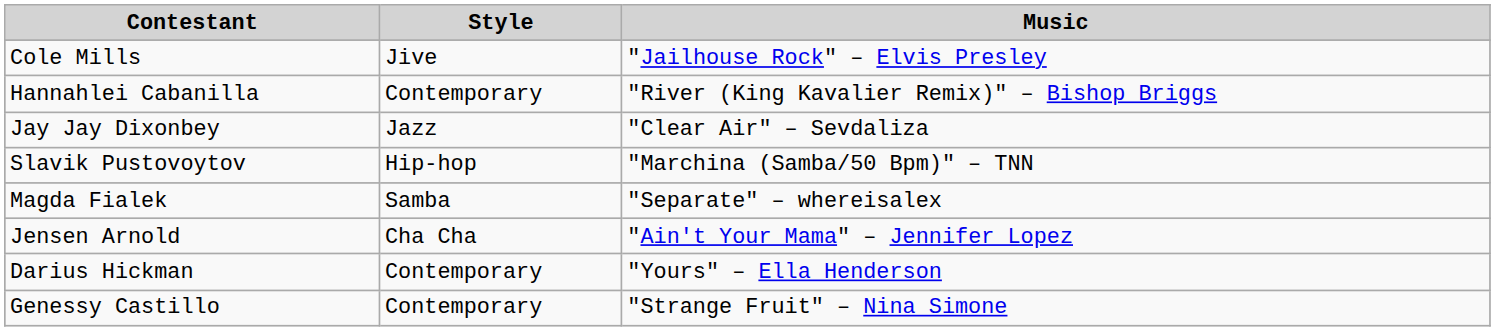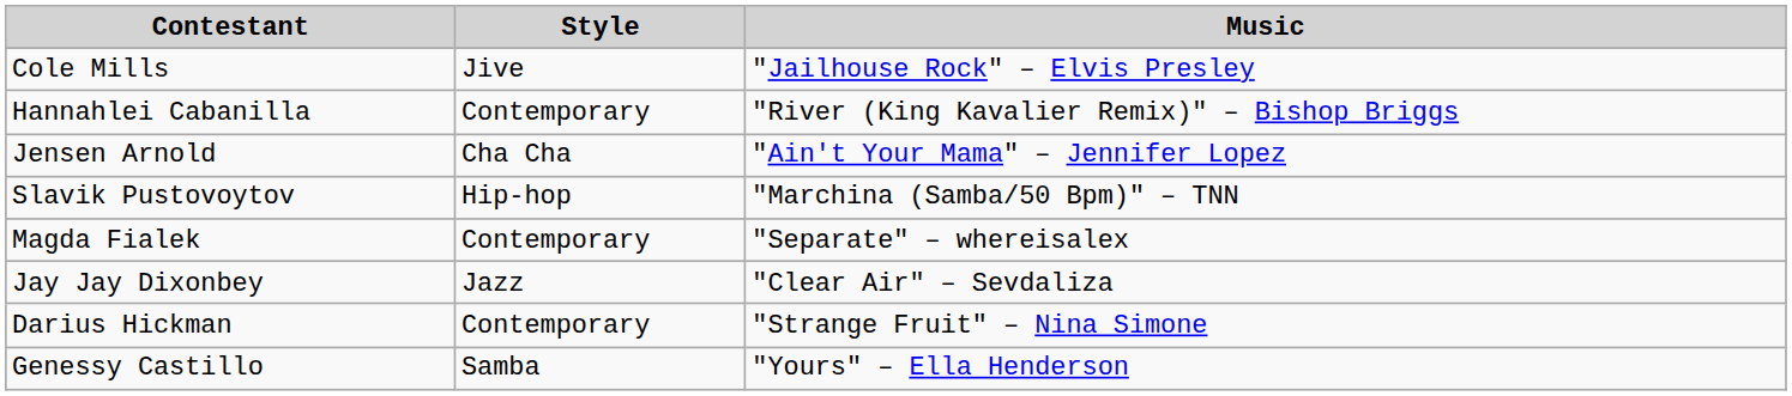 <table class="wikitable" style="width:70%;">
 <tr style="background:lightgrey; text-align:center;">
 <td><strong>Contestant</strong></td>
 <td><strong>Style</strong></td>
 <td><strong>Music</strong></td>
 </tr>
 <tr>
 <td>Cole Mills</td>
 <td>Jive</td>
 <td>"<a href='#'>Jailhouse Rock</a>" – <a href='#'>Elvis Presley</a></td>
 </tr>
 <tr>
 <td>Hannahlei Cabanilla</td>
 <td>Contemporary</td>
 <td>"River (King Kavalier Remix)" – <a href='#'>Bishop Briggs</a></td>
 </tr>
 <tr>
-<td>Jay Jay Dixonbey</td>
-<td>Jazz</td>
-<td>"Clear Air" – Sevdaliza</td>
+<td>Jensen Arnold</td>
+<td>Cha Cha</td>
+<td>"<a href='#'>Ain't Your Mama</a>" – <a href='#'>Jennifer Lopez</a></td>
 </tr>
 <tr>
 <td>Slavik Pustovoytov</td>
 <td>Hip-hop</td>
 <td>"Marchina (Samba/50 Bpm)" – TNN</td>
 </tr>
 <tr>
 <td>Magda Fialek</td>
-<td>Samba</td>
+<td>Contemporary</td>
 <td>"Separate" – whereisalex</td>
 </tr>
 <tr>
-<td>Jensen Arnold</td>
-<td>Cha Cha</td>
-<td>"<a href='#'>Ain't Your Mama</a>" – <a href='#'>Jennifer Lopez</a></td>
+<td>Jay Jay Dixonbey</td>
+<td>Jazz</td>
+<td>"Clear Air" – Sevdaliza</td>
 </tr>
 <tr>
 <td>Darius Hickman</td>
 <td>Contemporary</td>
-<td>"Yours" – <a href='#'>Ella Henderson</a></td>
+<td>"Strange Fruit" – <a href='#'>Nina Simone</a></td>
 </tr>
 <tr>
 <td>Genessy Castillo</td>
-<td>Contemporary</td>
-<td>"Strange Fruit" – <a href='#'>Nina Simone</a></td>
+<td>Samba</td>
+<td>"Yours" – <a href='#'>Ella Henderson</a></td>
 </tr>
 </table>
